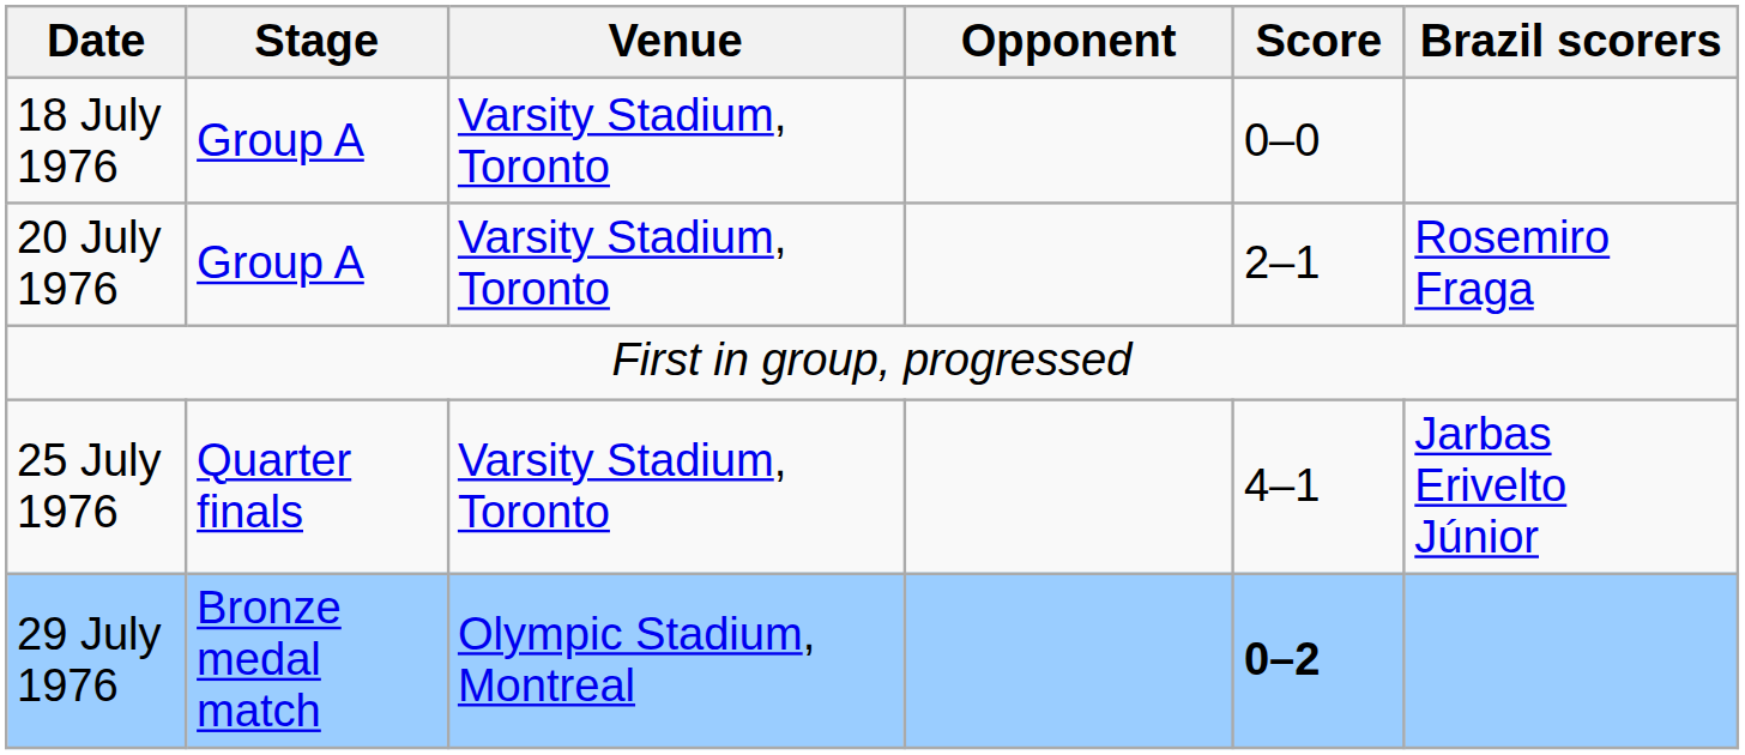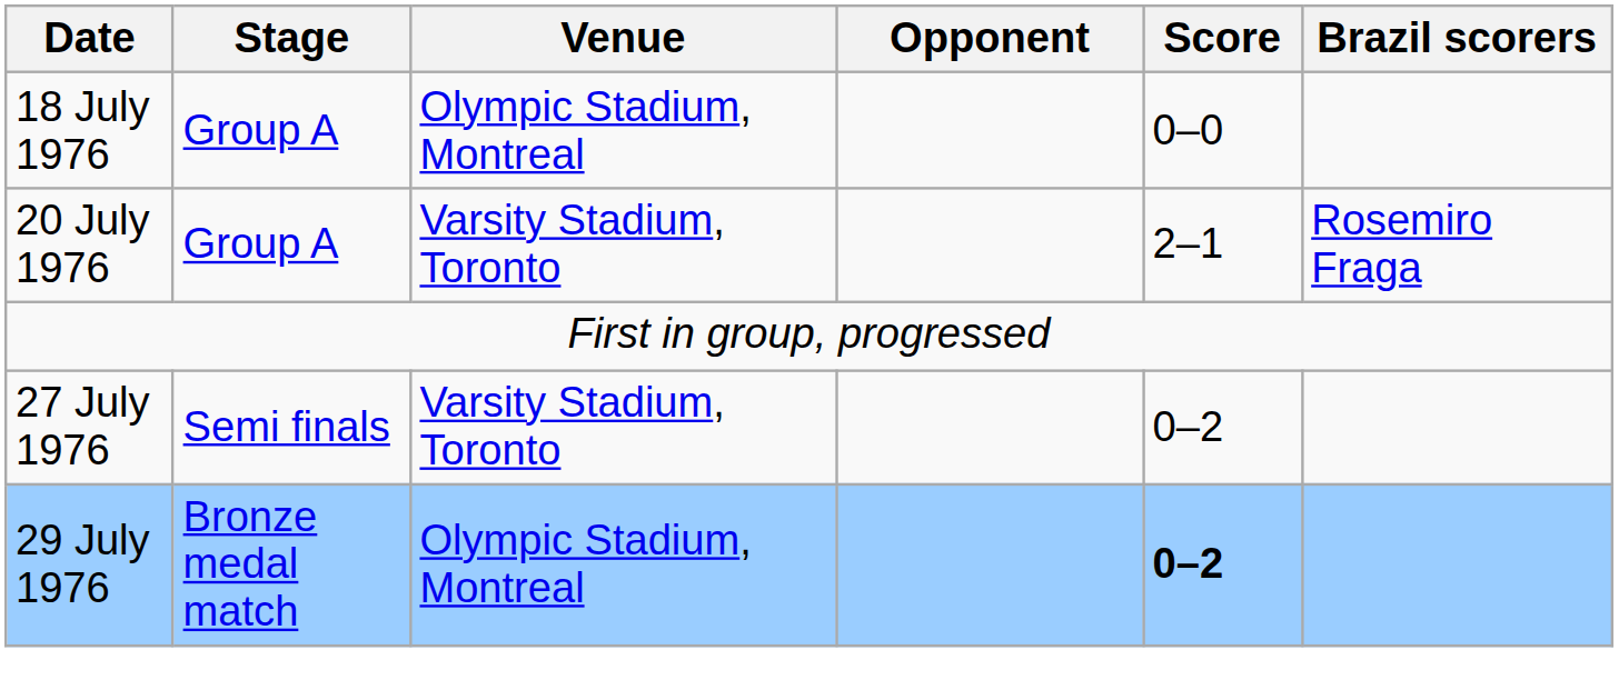 <table class="wikitable">
 <tr>
 <th width=100px>Date</th>
 <th width=150px>Stage</th>
 <th width=350px>Venue</th>
 <th width=180px>Opponent</th>
 <th width=70px>Score</th>
 <th width=200px>Brazil scorers</th>
 </tr>
 <tr>
 <td>18 July 1976</td>
 <td><a href='#'>Group A</a></td>
-<td><a href='#'>Varsity Stadium</a>, <a href='#'>Toronto</a></td>
+<td><a href='#'>Olympic Stadium</a>, <a href='#'>Montreal</a></td>
 <td></td>
 <td>0–0</td>
 <td></td>
 </tr>
 <tr>
 <td>20 July 1976</td>
 <td><a href='#'>Group A</a></td>
 <td><a href='#'>Varsity Stadium</a>, <a href='#'>Toronto</a></td>
 <td></td>
 <td>2–1</td>
 <td><a href='#'>Rosemiro</a>  <br> <a href='#'>Fraga</a> </td>
 </tr>
 <tr>
 <td colspan="6" style="text-align:center;"><em>First in group, progressed</em></td>
 </tr>
 <tr>
-<td>25 July 1976</td>
-<td><a href='#'>Quarter finals</a></td>
+<td>27 July 1976</td>
+<td><a href='#'>Semi finals</a></td>
 <td><a href='#'>Varsity Stadium</a>, <a href='#'>Toronto</a></td>
 <td></td>
-<td>4–1</td>
-<td><a href='#'>Jarbas</a>  <br> <a href='#'>Erivelto</a>  <br> <a href='#'>Júnior</a> </td>
+<td>0–2</td>
+<td></td>
 </tr>
 <tr style="background:#9acdff;">
 <td>29 July 1976</td>
 <td><a href='#'>Bronze medal match</a></td>
 <td><a href='#'>Olympic Stadium</a>, <a href='#'>Montreal</a></td>
 <td></td>
 <td><strong>0–2</strong></td>
 <td></td>
 </tr>
 </table>
